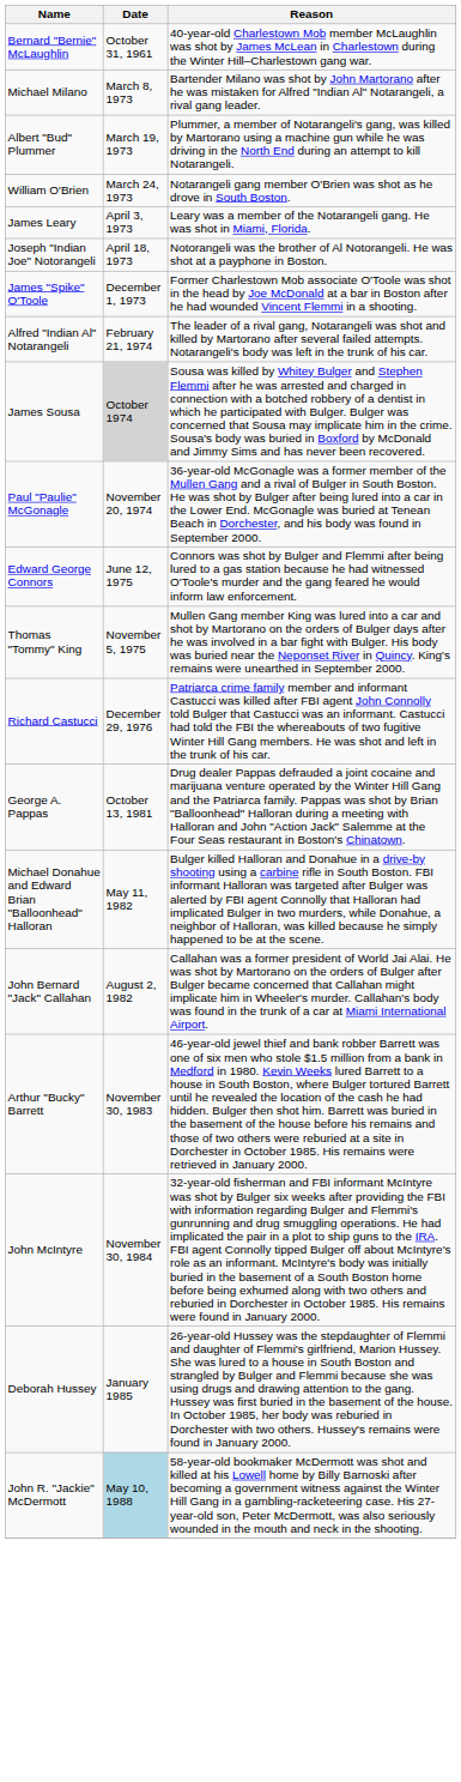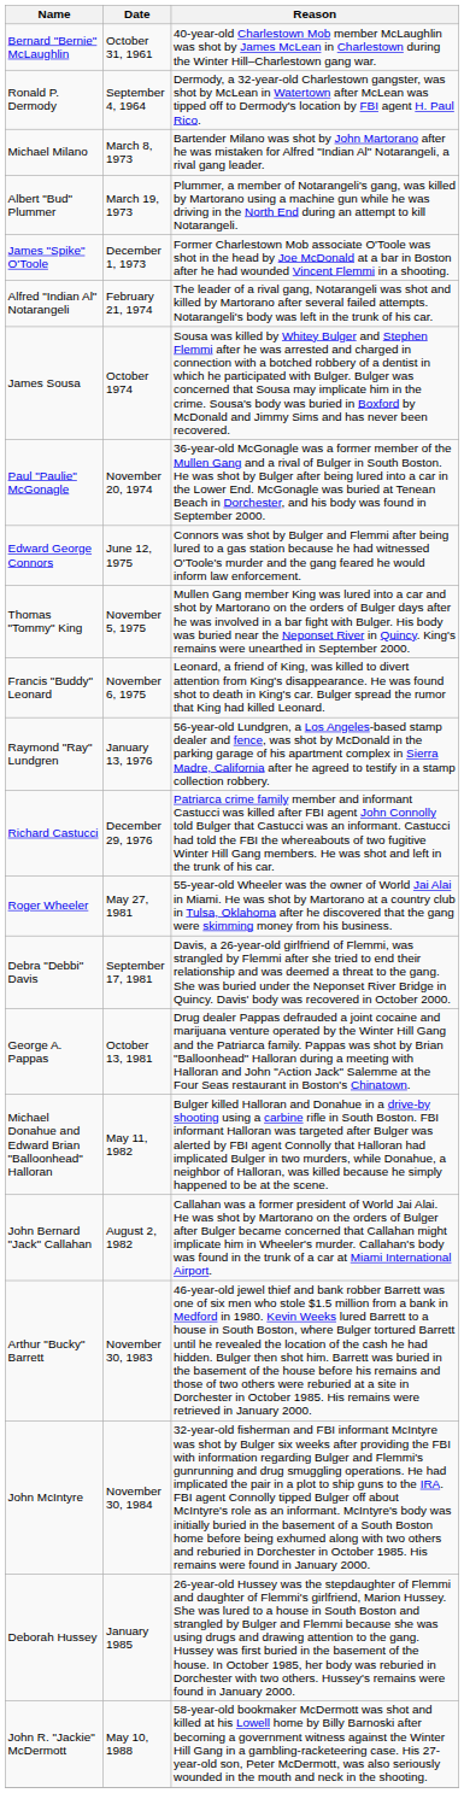 <table border="1" class="wikitable">
 <tr>
 <th>Name</th>
 <th>Date</th>
 <th>Reason</th>
 </tr>
 <tr>
 <td><a href='#'>Bernard "Bernie" McLaughlin</a></td>
 <td>October 31, 1961</td>
 <td>40-year-old <a href='#'>Charlestown Mob</a> member McLaughlin was shot by <a href='#'>James McLean</a> in <a href='#'>Charlestown</a> during the Winter Hill–Charlestown gang war.</td>
 </tr>
 <tr>
+<td>Ronald P. Dermody</td>
+<td>September 4, 1964</td>
+<td>Dermody, a 32-year-old Charlestown gangster, was shot by McLean in <a href='#'>Watertown</a> after McLean was tipped off to Dermody's location by <a href='#'>FBI</a> agent <a href='#'>H. Paul Rico</a>.</td>
+</tr>
+<tr>
 <td>Michael Milano</td>
 <td>March 8, 1973</td>
 <td>Bartender Milano was shot by <a href='#'>John Martorano</a> after he was mistaken for Alfred "Indian Al" Notarangeli, a rival gang leader.</td>
 </tr>
 <tr>
 <td>Albert "Bud" Plummer</td>
 <td>March 19, 1973</td>
 <td>Plummer, a member of Notarangeli's gang, was killed by Martorano using a machine gun while he was driving in the <a href='#'>North End</a> during an attempt to kill Notarangeli.</td>
-</tr>
-<tr>
-<td>William O'Brien</td>
-<td>March 24, 1973</td>
-<td>Notarangeli gang member O'Brien was shot as he drove in <a href='#'>South Boston</a>.</td>
-</tr>
-<tr>
-<td>James Leary</td>
-<td>April 3, 1973</td>
-<td>Leary was a member of the Notarangeli gang. He was shot in <a href='#'>Miami, Florida</a>.</td>
-</tr>
-<tr>
-<td>Joseph "Indian Joe" Notorangeli</td>
-<td>April 18, 1973</td>
-<td>Notorangeli was the brother of Al Notorangeli. He was shot at a payphone in Boston.</td>
 </tr>
 <tr>
 <td><a href='#'>James "Spike" O'Toole</a></td>
 <td>December 1, 1973</td>
 <td>Former Charlestown Mob associate O'Toole was shot in the head by <a href='#'>Joe McDonald</a> at a bar in Boston after he had wounded <a href='#'>Vincent Flemmi</a> in a shooting.</td>
 </tr>
 <tr>
 <td>Alfred "Indian Al" Notarangeli</td>
 <td>February 21, 1974</td>
 <td>The leader of a rival gang, Notarangeli was shot and killed by Martorano after several failed attempts. Notarangeli's body was left in the trunk of his car.</td>
 </tr>
 <tr>
 <td>James Sousa</td>
-<td style="background: lightgrey;">October 1974</td>
+<td>October 1974</td>
 <td>Sousa was killed by <a href='#'>Whitey Bulger</a> and <a href='#'>Stephen Flemmi</a> after he was arrested and charged in connection with a botched robbery of a dentist in which he participated with Bulger. Bulger was concerned that Sousa may implicate him in the crime. Sousa's body was buried in <a href='#'>Boxford</a> by McDonald and Jimmy Sims and has never been recovered.</td>
 </tr>
 <tr>
 <td><a href='#'>Paul "Paulie" McGonagle</a></td>
 <td>November 20, 1974</td>
 <td>36-year-old McGonagle was a former member of the <a href='#'>Mullen Gang</a> and a rival of Bulger in South Boston. He was shot by Bulger after being lured into a car in the Lower End. McGonagle was buried at Tenean Beach in <a href='#'>Dorchester</a>, and his body was found in September 2000.</td>
 </tr>
 <tr>
 <td><a href='#'>Edward George Connors</a></td>
 <td>June 12, 1975</td>
 <td>Connors was shot by Bulger and Flemmi after being lured to a gas station because he had witnessed O'Toole's murder and the gang feared he would inform law enforcement.</td>
 </tr>
 <tr>
 <td>Thomas "Tommy" King</td>
 <td>November 5, 1975</td>
 <td>Mullen Gang member King was lured into a car and shot by Martorano on the orders of Bulger days after he was involved in a bar fight with Bulger. His body was buried near the <a href='#'>Neponset River</a> in <a href='#'>Quincy</a>. King's remains were unearthed in September 2000.</td>
 </tr>
 <tr>
+<td>Francis "Buddy" Leonard</td>
+<td>November 6, 1975</td>
+<td>Leonard, a friend of King, was killed to divert attention from King's disappearance. He was found shot to death in King's car. Bulger spread the rumor that King had killed Leonard.</td>
+</tr>
+<tr>
+<td>Raymond "Ray" Lundgren</td>
+<td>January 13, 1976</td>
+<td>56-year-old Lundgren, a <a href='#'>Los Angeles</a>-based stamp dealer and <a href='#'>fence</a>, was shot by McDonald in the parking garage of his apartment complex in <a href='#'>Sierra Madre, California</a> after he agreed to testify in a stamp collection robbery.</td>
+</tr>
+<tr>
 <td><a href='#'>Richard Castucci</a></td>
 <td>December 29, 1976</td>
 <td><a href='#'>Patriarca crime family</a> member and informant Castucci was killed after FBI agent <a href='#'>John Connolly</a> told Bulger that Castucci was an informant. Castucci had told the FBI the whereabouts of two fugitive Winter Hill Gang members. He was shot and left in the trunk of his car.</td>
+</tr>
+<tr>
+<td><a href='#'>Roger Wheeler</a></td>
+<td>May 27, 1981</td>
+<td>55-year-old Wheeler was the owner of World <a href='#'>Jai Alai</a> in Miami. He was shot by Martorano at a country club in <a href='#'>Tulsa, Oklahoma</a> after he discovered that the gang were <a href='#'>skimming</a> money from his business.</td>
+</tr>
+<tr>
+<td>Debra "Debbi" Davis</td>
+<td>September 17, 1981</td>
+<td>Davis, a 26-year-old girlfriend of Flemmi, was strangled by Flemmi after she tried to end their relationship and was deemed a threat to the gang. She was buried under the Neponset River Bridge in Quincy. Davis' body was recovered in October 2000.</td>
 </tr>
 <tr>
 <td>George A. Pappas</td>
 <td>October 13, 1981</td>
 <td>Drug dealer Pappas defrauded a joint cocaine and marijuana venture operated by the Winter Hill Gang and the Patriarca family. Pappas was shot by Brian "Balloonhead" Halloran during a meeting with Halloran and John "Action Jack" Salemme at the Four Seas restaurant in Boston's <a href='#'>Chinatown</a>.</td>
 </tr>
 <tr>
 <td>Michael Donahue and Edward Brian "Balloonhead" Halloran</td>
 <td>May 11, 1982</td>
 <td>Bulger killed Halloran and Donahue in a <a href='#'>drive-by shooting</a> using a <a href='#'>carbine</a> rifle in South Boston. FBI informant Halloran was targeted after Bulger was alerted by FBI agent Connolly that Halloran had implicated Bulger in two murders, while Donahue, a neighbor of Halloran, was killed because he simply happened to be at the scene.</td>
 </tr>
 <tr>
 <td>John Bernard "Jack" Callahan</td>
 <td>August 2, 1982</td>
 <td>Callahan was a former president of World Jai Alai. He was shot by Martorano on the orders of Bulger after Bulger became concerned that Callahan might implicate him in Wheeler's murder. Callahan's body was found in the trunk of a car at <a href='#'>Miami International Airport</a>.</td>
 </tr>
 <tr>
 <td>Arthur "Bucky" Barrett</td>
 <td>November 30, 1983</td>
 <td>46-year-old jewel thief and bank robber Barrett was one of six men who stole $1.5 million from a bank in <a href='#'>Medford</a> in 1980. <a href='#'>Kevin Weeks</a> lured Barrett to a house in South Boston, where Bulger tortured Barrett until he revealed the location of the cash he had hidden. Bulger then shot him. Barrett was buried in the basement of the house before his remains and those of two others were reburied at a site in Dorchester in October 1985. His remains were retrieved in January 2000.</td>
 </tr>
 <tr>
 <td>John McIntyre</td>
 <td>November 30, 1984</td>
 <td>32-year-old fisherman and FBI informant McIntyre was shot by Bulger six weeks after providing the FBI with information regarding Bulger and Flemmi's gunrunning and drug smuggling operations. He had implicated the pair in a plot to ship guns to the <a href='#'>IRA</a>. FBI agent Connolly tipped Bulger off about McIntyre's role as an informant. McIntyre's body was initially buried in the basement of a South Boston home before being exhumed along with two others and reburied in Dorchester in October 1985. His remains were found in January 2000.</td>
 </tr>
 <tr>
 <td>Deborah Hussey</td>
 <td>January 1985</td>
 <td>26-year-old Hussey was the stepdaughter of Flemmi and daughter of Flemmi's girlfriend, Marion Hussey. She was lured to a house in South Boston and strangled by Bulger and Flemmi because she was using drugs and drawing attention to the gang. Hussey was first buried in the basement of the house. In October 1985, her body was reburied in Dorchester with two others. Hussey's remains were found in January 2000.</td>
 </tr>
 <tr>
 <td>John R. "Jackie" McDermott</td>
-<td style="background: lightblue;">May 10, 1988</td>
+<td>May 10, 1988</td>
 <td>58-year-old bookmaker McDermott was shot and killed at his <a href='#'>Lowell</a> home by Billy Barnoski after becoming a government witness against the Winter Hill Gang in a gambling-racketeering case. His 27-year-old son, Peter McDermott, was also seriously wounded in the mouth and neck in the shooting.</td>
 </tr>
 <tr>
 </tr>
 </table>
